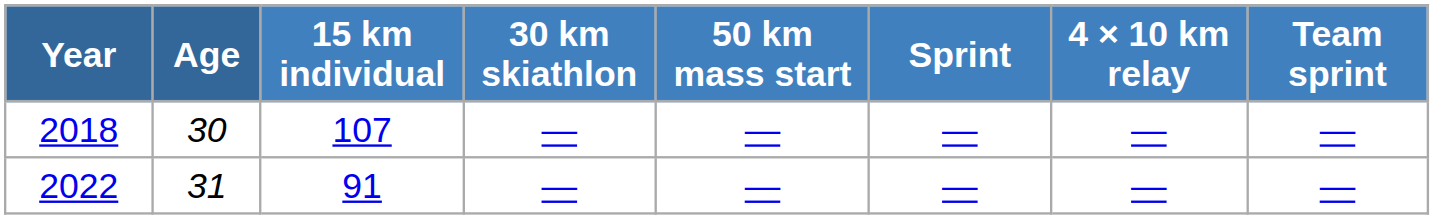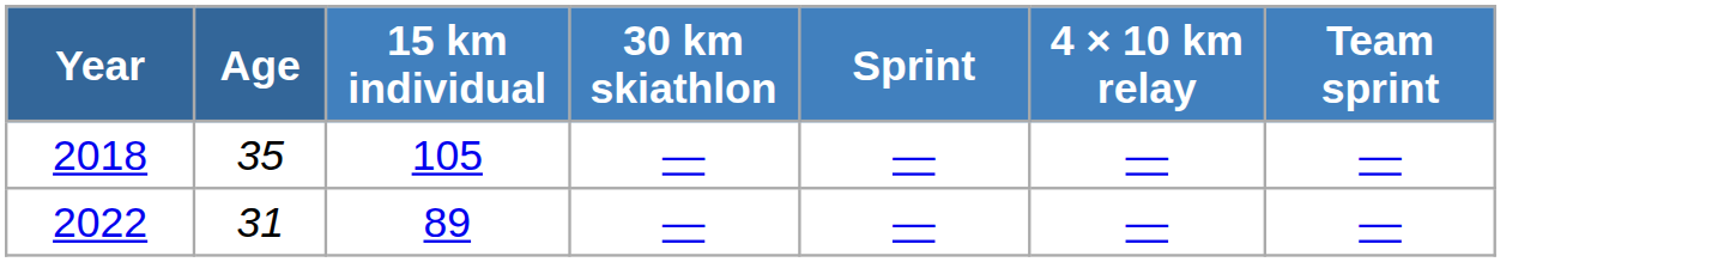 <table class="wikitable" style="font-size:95%; text-align:center; border:grey solid 1px; border-collapse:collapse; background:#ffffff;">
 <tr>
 <th style="background-color:#369; color:white; width:60px;"> Year </th>
 <th style="background-color:#369; color:white; width:40px;"> Age </th>
 <th style="background-color:#4180be; color:white; width:75px;"> 15 km <br> individual </th>
 <th style="background-color:#4180be; color:white; width:75px;"> 30 km <br> skiathlon </th>
-<th style="background-color:#4180be; color:white; width:75px;"> 50 km <br> mass start </th>
 <th style="background-color:#4180be; color:white; width:75px;"> Sprint </th>
 <th style="background-color:#4180be; color:white; width:75px;"> 4 × 10 km <br> relay </th>
 <th style="background-color:#4180be; color:white; width:75px;"> Team <br> sprint </th>
 </tr>
 <tr>
 <td><a href='#'>2018</a></td>
-<td><em>30</em></td>
-<td><a href='#'>107</a></td>
-<td><a href='#'>—</a></td>
+<td><em>35</em></td>
+<td><a href='#'>105</a></td>
 <td><a href='#'>—</a></td>
 <td><a href='#'>—</a></td>
 <td><a href='#'>—</a></td>
 <td><a href='#'>—</a></td>
 </tr>
 <tr>
 <td><a href='#'>2022</a></td>
 <td><em>31</em></td>
-<td><a href='#'>91</a></td>
-<td><a href='#'>—</a></td>
+<td><a href='#'>89</a></td>
 <td><a href='#'>—</a></td>
 <td><a href='#'>—</a></td>
 <td><a href='#'>—</a></td>
 <td><a href='#'>—</a></td>
 </tr>
 </table>
